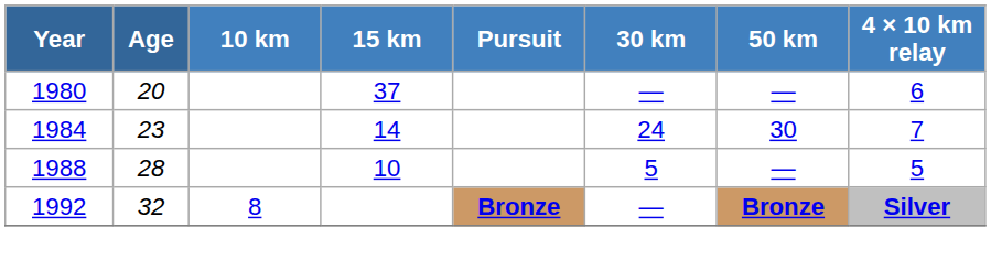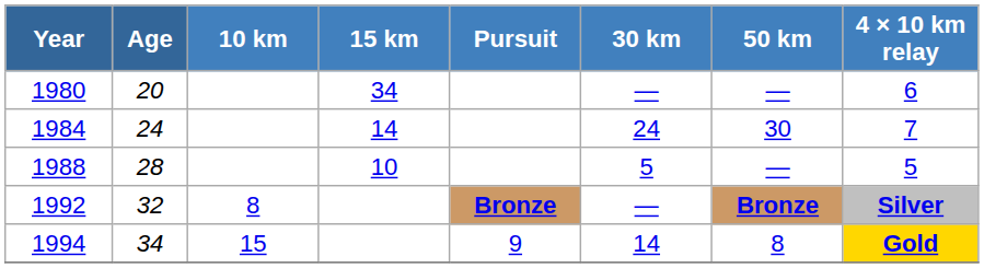 <table class="wikitable" style="font-size:95%; text-align:center; border:grey solid 1px; border-collapse:collapse; background:#ffffff;">
 <tr>
 <th style="background-color:#369; color:white; width:60px;"> Year </th>
 <th style="background-color:#369; color:white; width:40px;"> Age </th>
 <th style="background-color:#4180be; color:white; width:75px;"> 10 km </th>
 <th style="background-color:#4180be; color:white; width:75px;"> 15 km </th>
 <th style="background-color:#4180be; color:white; width:75px;"> Pursuit </th>
 <th style="background-color:#4180be; color:white; width:75px;"> 30 km </th>
 <th style="background-color:#4180be; color:white; width:75px;"> 50 km </th>
 <th style="background-color:#4180be; color:white; width:75px;"> 4 × 10 km <br> relay </th>
 </tr>
 <tr>
 <td><a href='#'>1980</a></td>
 <td><em>20</em></td>
 <td></td>
-<td><a href='#'>37</a></td>
+<td><a href='#'>34</a></td>
 <td></td>
 <td><a href='#'>—</a></td>
 <td><a href='#'>—</a></td>
 <td><a href='#'>6</a></td>
 </tr>
 <tr>
 <td><a href='#'>1984</a></td>
-<td><em>23</em></td>
+<td><em>24</em></td>
 <td></td>
 <td><a href='#'>14</a></td>
 <td></td>
 <td><a href='#'>24</a></td>
 <td><a href='#'>30</a></td>
 <td><a href='#'>7</a></td>
 </tr>
 <tr>
 <td><a href='#'>1988</a></td>
 <td><em>28</em></td>
 <td></td>
 <td><a href='#'>10</a></td>
 <td></td>
 <td><a href='#'>5</a></td>
 <td><a href='#'>—</a></td>
 <td><a href='#'>5</a></td>
 </tr>
 <tr>
 <td><a href='#'>1992</a></td>
 <td><em>32</em></td>
 <td><a href='#'>8</a></td>
 <td></td>
 <td bgcolor="cc9966"><a href='#'><strong>Bronze</strong></a></td>
 <td><a href='#'>—</a></td>
 <td bgcolor="cc9966"><a href='#'><strong>Bronze</strong></a></td>
 <td style="background:silver;"><a href='#'><strong>Silver</strong></a></td>
 </tr>
 <tr>
+<td><a href='#'>1994</a></td>
+<td><em>34</em></td>
+<td><a href='#'>15</a></td>
+<td></td>
+<td><a href='#'>9</a></td>
+<td><a href='#'>14</a></td>
+<td><a href='#'>8</a></td>
+<td style="background:gold;"><a href='#'><strong>Gold</strong></a></td>
+</tr>
+<tr>
 </tr>
 </table>
